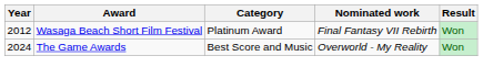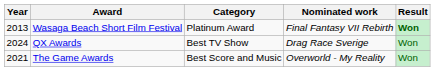 <table class="wikitable sortable">
 <tr>
 <th style="background-color:#f2f2f2;">Year</th>
 <th style="background-color:#f2f2f2;">Award</th>
 <th style="background-color:#f2f2f2;">Category</th>
 <th style="background-color:#f2f2f2;">Nominated work</th>
 <th style="background-color:#f2f2f2;">Result</th>
 </tr>
 <tr>
-<td>2012</td>
+<td>2013</td>
 <td><a href='#'>Wasaga Beach Short Film Festival</a></td>
 <td>Platinum Award</td>
 <td><em>Final Fantasy VII Rebirth</em></td>
+<td style="background-color:#c6efce; color:#006100;"><strong>Won</strong></td>
+</tr>
+<tr>
+<td>2024</td>
+<td><a href='#'>QX Awards</a></td>
+<td>Best TV Show</td>
+<td><em>Drag Race Sverige</em></td>
 <td style="background-color:#c6efce; color:#006100;">Won</td>
 </tr>
 <tr>
-<td>2024</td>
+<td>2021</td>
 <td><a href='#'>The Game Awards</a></td>
 <td>Best Score and Music</td>
 <td><em>Overworld - My Reality</em></td>
 <td style="background-color:#c6efce; color:#006100;">Won</td>
 </tr>
 </table>
